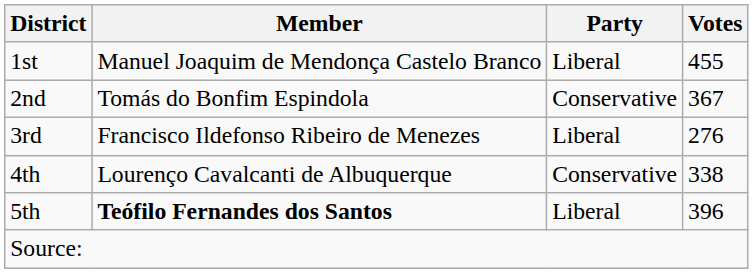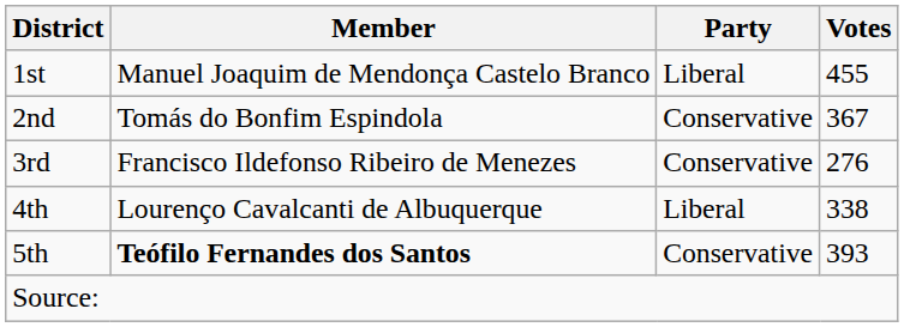 <table class="wikitable">
 <tr>
 <th>District</th>
 <th>Member</th>
 <th>Party</th>
 <th>Votes</th>
 </tr>
 <tr>
 <td>1st</td>
 <td>Manuel Joaquim de Mendonça Castelo Branco</td>
 <td>Liberal</td>
 <td>455</td>
 </tr>
 <tr>
 <td>2nd</td>
 <td>Tomás do Bonfim Espindola</td>
 <td>Conservative</td>
 <td>367</td>
 </tr>
 <tr>
 <td>3rd</td>
 <td>Francisco Ildefonso Ribeiro de Menezes</td>
-<td>Liberal</td>
+<td>Conservative</td>
 <td>276</td>
 </tr>
 <tr>
 <td>4th</td>
 <td>Lourenço Cavalcanti de Albuquerque</td>
-<td>Conservative</td>
+<td>Liberal</td>
 <td>338</td>
 </tr>
 <tr>
 <td>5th</td>
 <td><strong>Teófilo Fernandes dos Santos</strong></td>
-<td>Liberal</td>
-<td>396</td>
+<td>Conservative</td>
+<td>393</td>
 </tr>
 <tr>
 <td colspan="4">Source: </td>
 </tr>
 </table>
